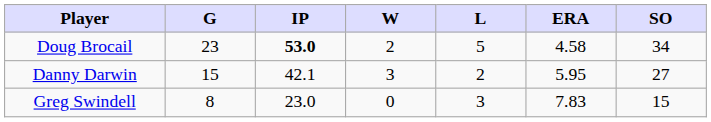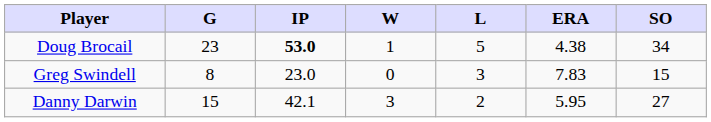 <table class="wikitable sortable">
 <tr>
 <th style="background:#ddf; width:16%;">Player</th>
 <th style="background:#ddf; width:9%;">G</th>
 <th style="background:#ddf; width:9%;">IP</th>
 <th style="background:#ddf; width:9%;">W</th>
 <th style="background:#ddf; width:9%;">L</th>
 <th style="background:#ddf; width:9%;">ERA</th>
 <th style="background:#ddf; width:9%;">SO</th>
 </tr>
 <tr align=center>
 <td><a href='#'>Doug Brocail</a></td>
 <td>23</td>
 <td><strong>53.0</strong></td>
-<td>2</td>
+<td>1</td>
 <td>5</td>
-<td>4.58</td>
+<td>4.38</td>
 <td>34</td>
+</tr>
+<tr align=center>
+<td><a href='#'>Greg Swindell</a></td>
+<td>8</td>
+<td>23.0</td>
+<td>0</td>
+<td>3</td>
+<td>7.83</td>
+<td>15</td>
 </tr>
 <tr align=center>
 <td><a href='#'>Danny Darwin</a></td>
 <td>15</td>
 <td>42.1</td>
 <td>3</td>
 <td>2</td>
 <td>5.95</td>
 <td>27</td>
 </tr>
-<tr align=center>
-<td><a href='#'>Greg Swindell</a></td>
-<td>8</td>
-<td>23.0</td>
-<td>0</td>
-<td>3</td>
-<td>7.83</td>
-<td>15</td>
-</tr>
 </table>
